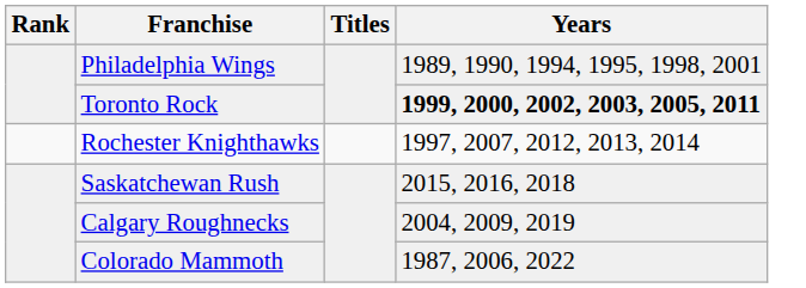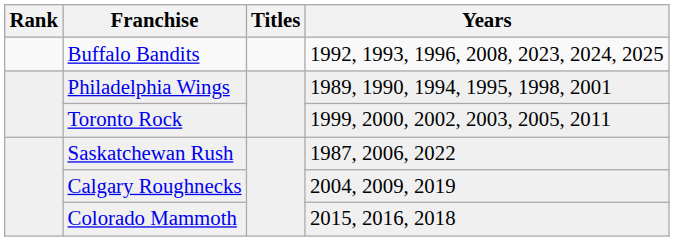 <table class="wikitable">
 <tr align="left" bgcolor="#e0e0e0">
 <th>Rank</th>
 <th>Franchise</th>
 <th>Titles</th>
 <th>Years</th>
+</tr>
+<tr align="left">
+<td rowspan="1"></td>
+<td><a href='#'>Buffalo Bandits</a></td>
+<td></td>
+<td>1992, 1993, 1996, 2008, 2023, 2024, 2025</td>
 </tr>
 <tr align="left" bgcolor="#f0f0f0">
 <td rowspan="2"></td>
 <td><a href='#'>Philadelphia Wings</a></td>
 <td rowspan="2"></td>
 <td>1989, 1990, 1994, 1995, 1998, 2001</td>
 </tr>
 <tr align="left" bgcolor="#f0f0f0">
 <td><a href='#'>Toronto Rock</a></td>
-<td><strong>1999, 2000, 2002, 2003, 2005, 2011</strong></td>
-</tr>
-<tr align="left">
-<td rowspan="1"></td>
-<td><a href='#'>Rochester Knighthawks</a></td>
-<td rowspan="1"></td>
-<td>1997, 2007, 2012, 2013, 2014</td>
+<td>1999, 2000, 2002, 2003, 2005, 2011</td>
 </tr>
 <tr align="left" bgcolor="#f0f0f0">
 <td rowspan="3"></td>
 <td><a href='#'>Saskatchewan Rush</a></td>
 <td rowspan="3"></td>
-<td>2015, 2016, 2018</td>
+<td>1987, 2006, 2022</td>
 </tr>
 <tr align="left" bgcolor="#f0f0f0">
 <td><a href='#'>Calgary Roughnecks</a></td>
 <td>2004, 2009, 2019</td>
 </tr>
 <tr align="left" bgcolor="#f0f0f0">
 <td><a href='#'>Colorado Mammoth</a></td>
-<td>1987, 2006, 2022</td>
+<td>2015, 2016, 2018</td>
 </tr>
 </table>
